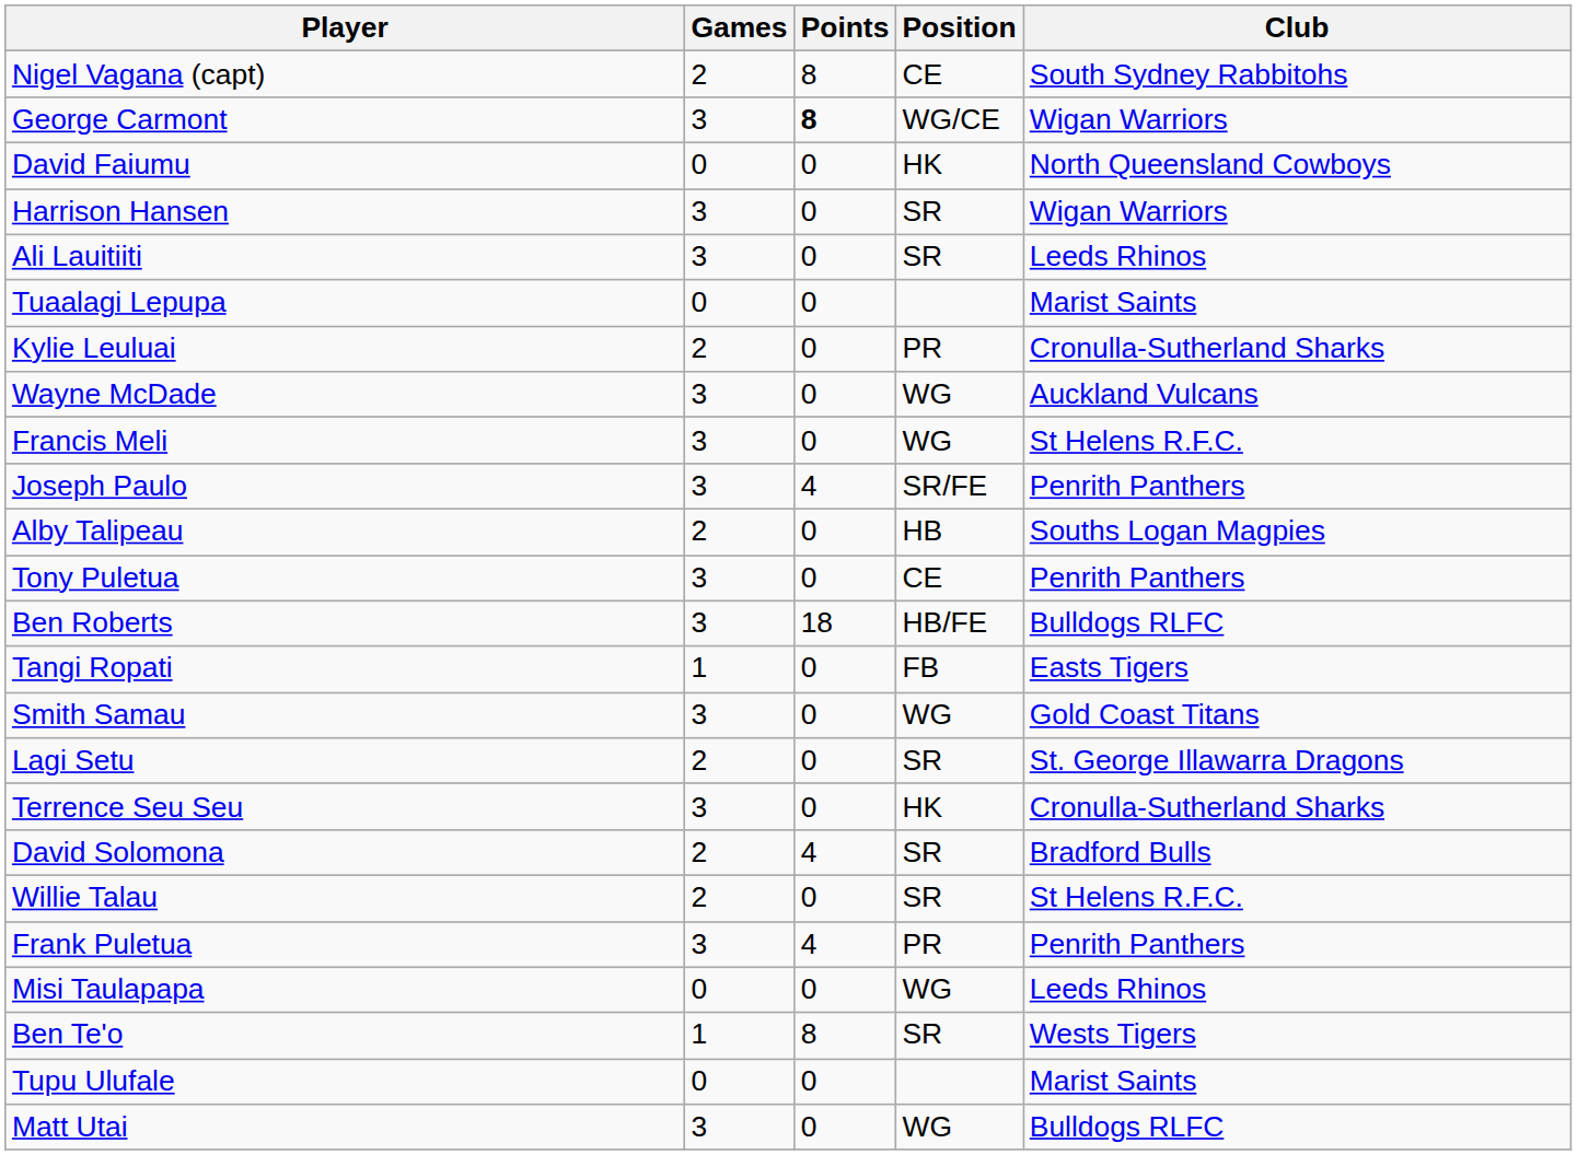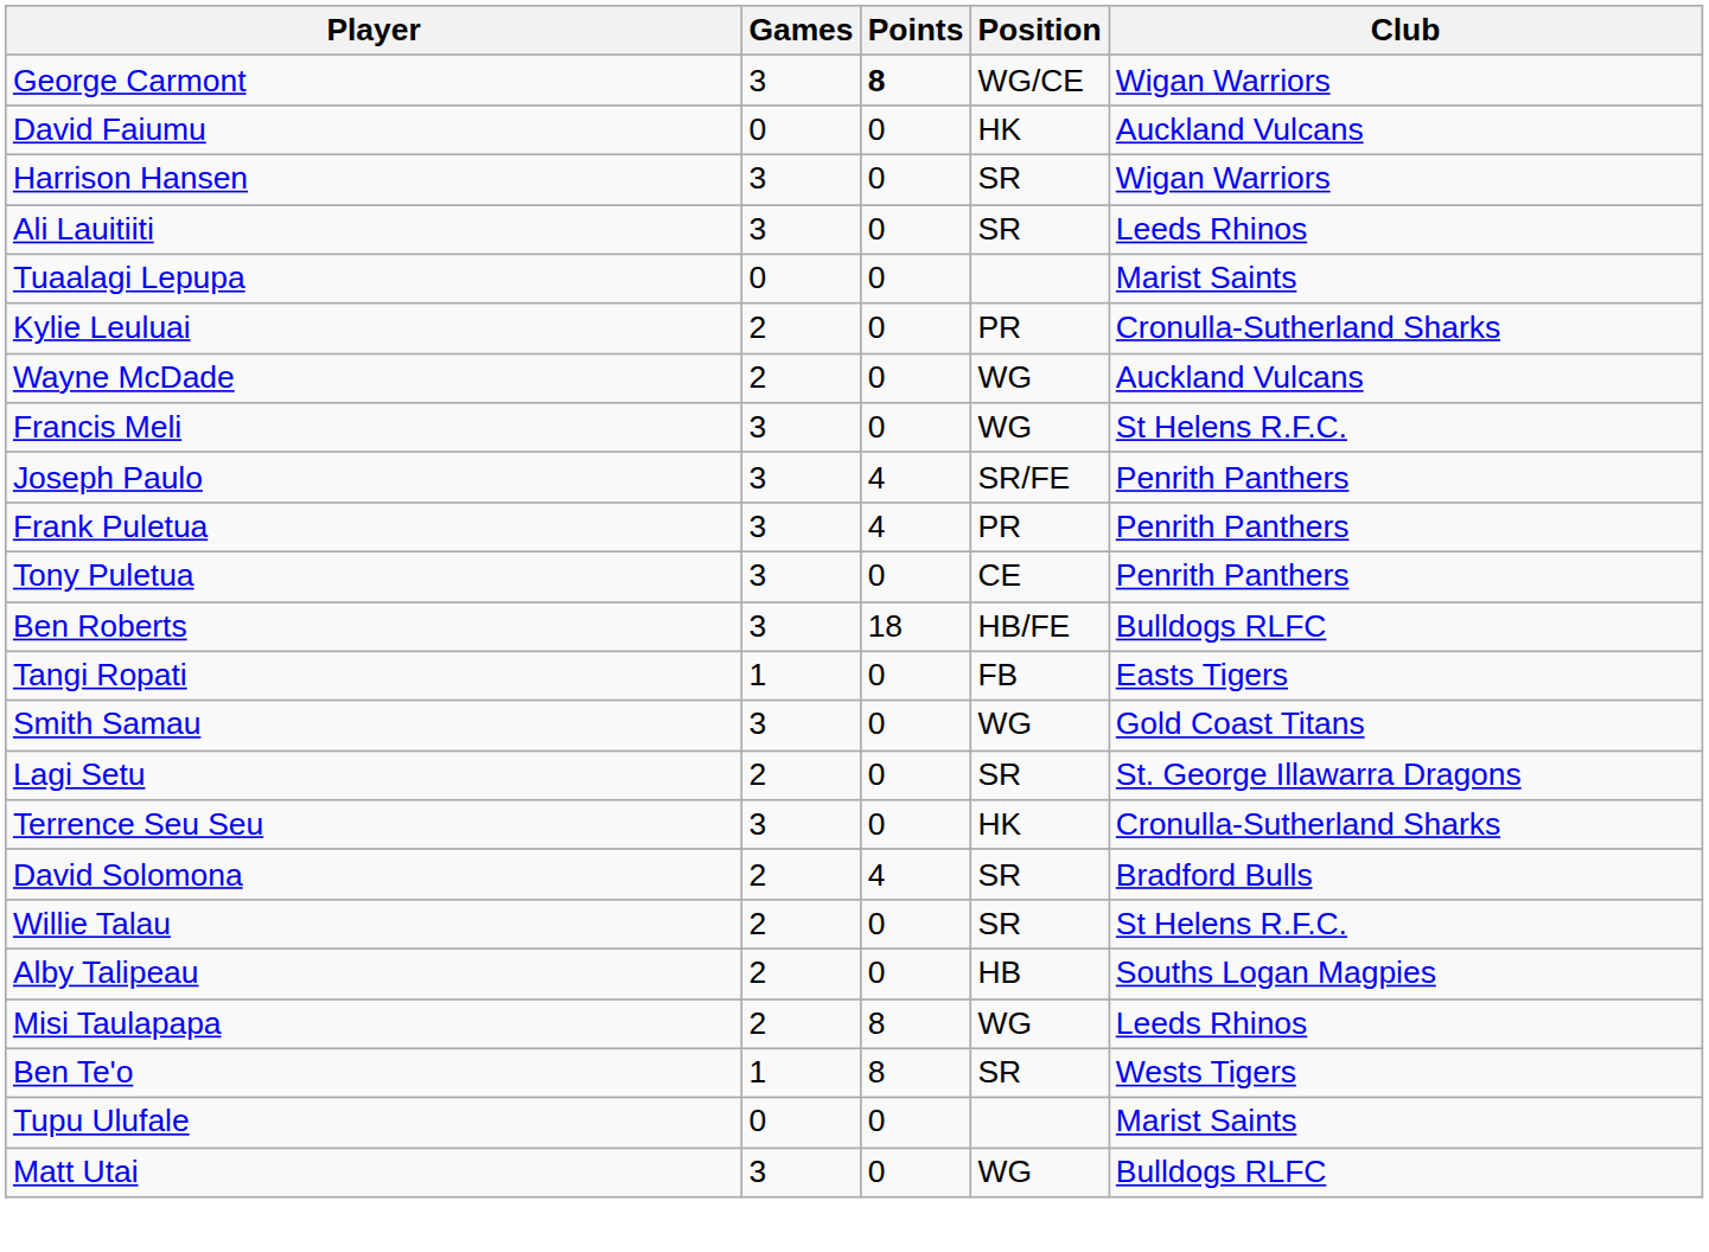 <table class="wikitable">
 <tr bgcolor=#FFFFFF>
 <th !width=25%>Player</th>
 <th width=5%>Games</th>
 <th width=5%>Points</th>
 <th width=5%>Position</th>
 <th width=35%>Club</th>
-</tr>
-<tr>
-<td><a href='#'>Nigel Vagana</a> (capt)</td>
-<td>2</td>
-<td>8</td>
-<td>CE</td>
-<td> <a href='#'>South Sydney Rabbitohs</a></td>
 </tr>
 <tr>
 <td><a href='#'>George Carmont</a></td>
 <td>3</td>
 <td><strong>8</strong></td>
 <td>WG/CE</td>
 <td> <a href='#'>Wigan Warriors</a></td>
 </tr>
 <tr>
 <td><a href='#'>David Faiumu</a></td>
 <td>0</td>
 <td>0</td>
 <td>HK</td>
-<td> <a href='#'>North Queensland Cowboys</a></td>
+<td> <a href='#'>Auckland Vulcans</a></td>
 </tr>
 <tr>
 <td><a href='#'>Harrison Hansen</a></td>
 <td>3</td>
 <td>0</td>
 <td>SR</td>
 <td> <a href='#'>Wigan Warriors</a></td>
 </tr>
 <tr>
 <td><a href='#'>Ali Lauitiiti</a></td>
 <td>3</td>
 <td>0</td>
 <td>SR</td>
 <td> <a href='#'>Leeds Rhinos</a></td>
 </tr>
 <tr>
 <td><a href='#'>Tuaalagi Lepupa</a></td>
 <td>0</td>
 <td>0</td>
 <td></td>
 <td> <a href='#'>Marist Saints</a></td>
 </tr>
 <tr>
 <td><a href='#'>Kylie Leuluai</a></td>
 <td>2</td>
 <td>0</td>
 <td>PR</td>
 <td> <a href='#'>Cronulla-Sutherland Sharks</a></td>
 </tr>
 <tr>
 <td><a href='#'>Wayne McDade</a></td>
-<td>3</td>
+<td>2</td>
 <td>0</td>
 <td>WG</td>
 <td> <a href='#'>Auckland Vulcans</a></td>
 </tr>
 <tr>
 <td><a href='#'>Francis Meli</a></td>
 <td>3</td>
 <td>0</td>
 <td>WG</td>
 <td> <a href='#'>St Helens R.F.C.</a></td>
 </tr>
 <tr>
 <td><a href='#'>Joseph Paulo</a></td>
 <td>3</td>
 <td>4</td>
 <td>SR/FE</td>
 <td> <a href='#'>Penrith Panthers</a></td>
 </tr>
 <tr>
-<td><a href='#'>Alby Talipeau</a></td>
-<td>2</td>
-<td>0</td>
-<td>HB</td>
-<td> <a href='#'>Souths Logan Magpies</a></td>
+<td><a href='#'>Frank Puletua</a></td>
+<td>3</td>
+<td>4</td>
+<td>PR</td>
+<td> <a href='#'>Penrith Panthers</a></td>
 </tr>
 <tr>
 <td><a href='#'>Tony Puletua</a></td>
 <td>3</td>
 <td>0</td>
 <td>CE</td>
 <td> <a href='#'>Penrith Panthers</a></td>
 </tr>
 <tr>
 <td><a href='#'>Ben Roberts</a></td>
 <td>3</td>
 <td>18</td>
 <td>HB/FE</td>
 <td> <a href='#'>Bulldogs RLFC</a></td>
 </tr>
 <tr>
 <td><a href='#'>Tangi Ropati</a></td>
 <td>1</td>
 <td>0</td>
 <td>FB</td>
 <td> <a href='#'>Easts Tigers</a></td>
 </tr>
 <tr>
 <td><a href='#'>Smith Samau</a></td>
 <td>3</td>
 <td>0</td>
 <td>WG</td>
 <td> <a href='#'>Gold Coast Titans</a></td>
 </tr>
 <tr>
 <td><a href='#'>Lagi Setu</a></td>
 <td>2</td>
 <td>0</td>
 <td>SR</td>
 <td> <a href='#'>St. George Illawarra Dragons</a></td>
 </tr>
 <tr>
 <td><a href='#'>Terrence Seu Seu</a></td>
 <td>3</td>
 <td>0</td>
 <td>HK</td>
 <td> <a href='#'>Cronulla-Sutherland Sharks</a></td>
 </tr>
 <tr>
 <td><a href='#'>David Solomona</a></td>
 <td>2</td>
 <td>4</td>
 <td>SR</td>
 <td> <a href='#'>Bradford Bulls</a></td>
 </tr>
 <tr>
 <td><a href='#'>Willie Talau</a></td>
 <td>2</td>
 <td>0</td>
 <td>SR</td>
 <td> <a href='#'>St Helens R.F.C.</a></td>
 </tr>
 <tr>
-<td><a href='#'>Frank Puletua</a></td>
-<td>3</td>
-<td>4</td>
-<td>PR</td>
-<td> <a href='#'>Penrith Panthers</a></td>
+<td><a href='#'>Alby Talipeau</a></td>
+<td>2</td>
+<td>0</td>
+<td>HB</td>
+<td> <a href='#'>Souths Logan Magpies</a></td>
 </tr>
 <tr>
 <td><a href='#'>Misi Taulapapa</a></td>
-<td>0</td>
-<td>0</td>
+<td>2</td>
+<td>8</td>
 <td>WG</td>
 <td> <a href='#'>Leeds Rhinos</a></td>
 </tr>
 <tr>
 <td><a href='#'>Ben Te'o</a></td>
 <td>1</td>
 <td>8</td>
 <td>SR</td>
 <td> <a href='#'>Wests Tigers</a></td>
 </tr>
 <tr>
 <td><a href='#'>Tupu Ulufale</a></td>
 <td>0</td>
 <td>0</td>
 <td></td>
 <td> <a href='#'>Marist Saints</a></td>
 </tr>
 <tr>
 <td><a href='#'>Matt Utai</a></td>
 <td>3</td>
 <td>0</td>
 <td>WG</td>
 <td> <a href='#'>Bulldogs RLFC</a></td>
 </tr>
 </table>
